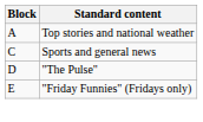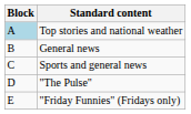 <table class="wikitable">
 <tr>
 <th>Block</th>
 <th>Standard content</th>
 </tr>
 <tr>
-<td>A</td>
+<td style="background: lightblue;">A</td>
 <td>Top stories and national weather</td>
+</tr>
+<tr>
+<td>B</td>
+<td>General news</td>
 </tr>
 <tr>
 <td>C</td>
 <td>Sports and general news</td>
 </tr>
 <tr>
 <td>D</td>
 <td>"The Pulse"</td>
 </tr>
 <tr>
 <td>E</td>
 <td>"Friday Funnies" (Fridays only)</td>
 </tr>
 </table>
